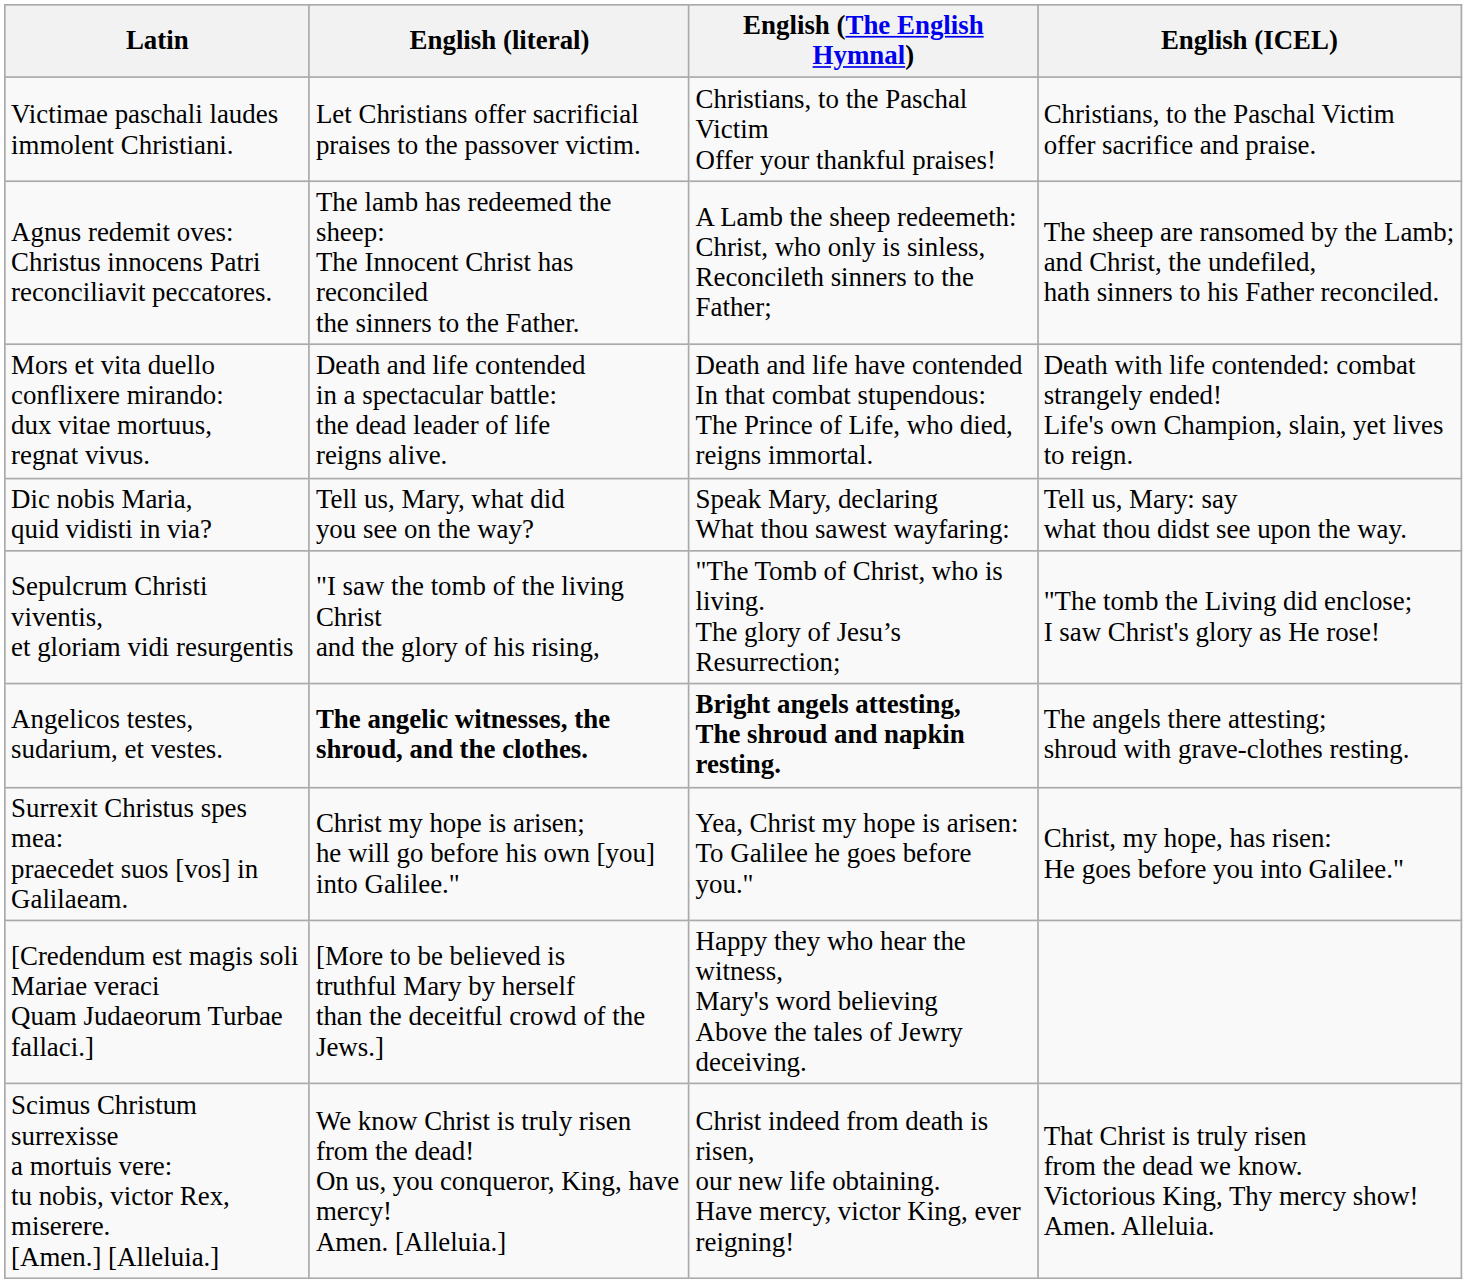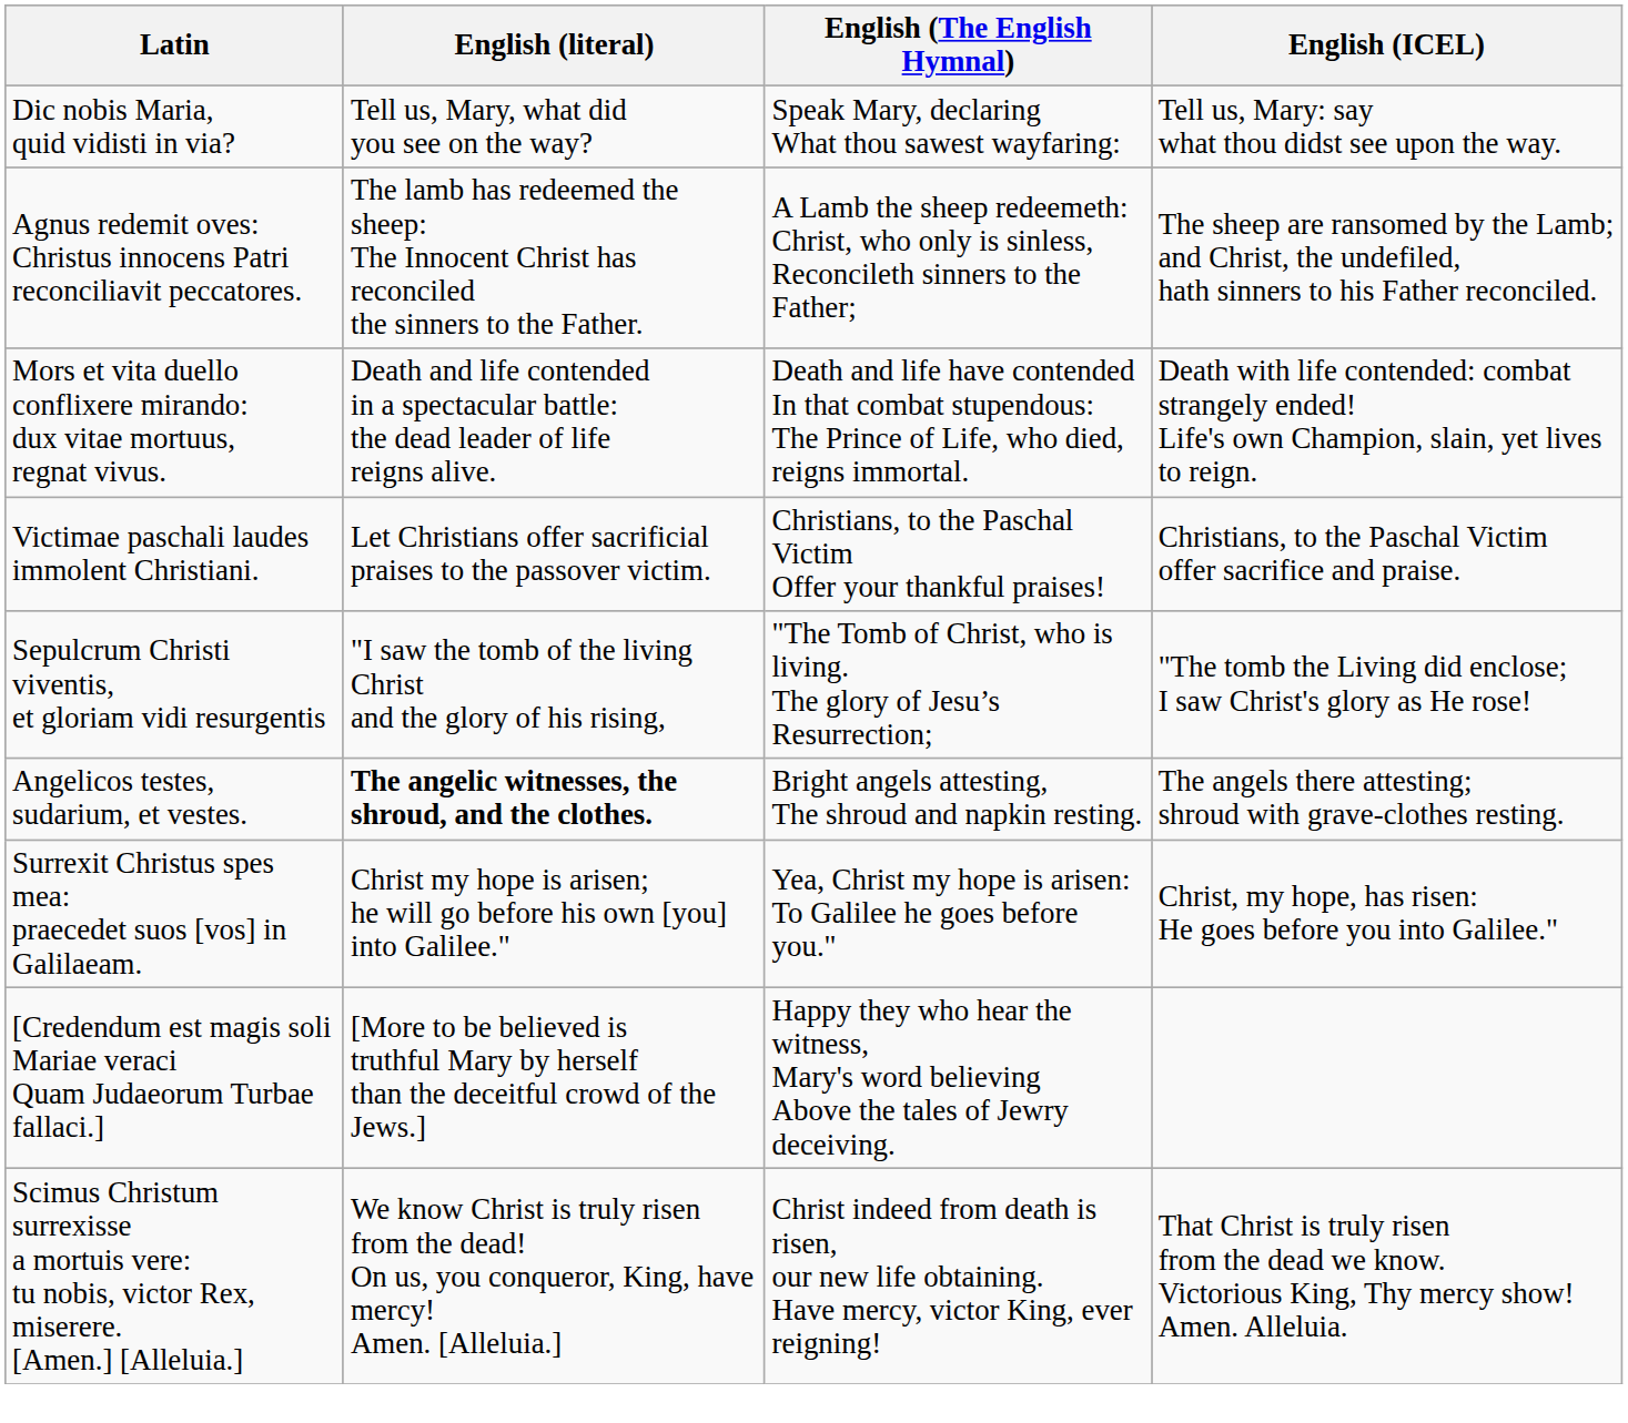 <table class="wikitable">
 <tr>
 <th>Latin</th>
 <th>English (literal)</th>
 <th>English (<a href='#'>The English Hymnal</a>)</th>
 <th>English (ICEL)</th>
 </tr>
 <tr>
-<td>Victimae paschali laudes<br>immolent Christiani.</td>
-<td>Let Christians offer sacrificial<br>praises to the passover victim.</td>
-<td>Christians, to the Paschal Victim<br>Offer your thankful praises!</td>
-<td>Christians, to the Paschal Victim<br>offer sacrifice and praise.</td>
+<td>Dic nobis Maria,<br>quid vidisti in via?</td>
+<td>Tell us, Mary, what did<br>you see on the way?</td>
+<td>Speak Mary, declaring<br>What thou sawest wayfaring:</td>
+<td>Tell us, Mary: say<br>what thou didst see upon the way.</td>
 </tr>
 <tr>
 <td>Agnus redemit oves:<br>Christus innocens Patri<br>reconciliavit peccatores.</td>
 <td>The lamb has redeemed the sheep:<br>The Innocent Christ has reconciled<br>the sinners to the Father.</td>
 <td>A Lamb the sheep redeemeth:<br>Christ, who only is sinless,<br>Reconcileth sinners to the Father;</td>
 <td>The sheep are ransomed by the Lamb;<br>and Christ, the undefiled,<br>hath sinners to his Father reconciled.</td>
 </tr>
 <tr>
 <td>Mors et vita duello<br>conflixere mirando:<br>dux vitae mortuus,<br>regnat vivus.</td>
 <td>Death and life contended<br>in a spectacular battle:<br>the dead leader of life<br>reigns alive.</td>
 <td>Death and life have contended<br>In that combat stupendous:<br>The Prince of Life, who died,<br>reigns immortal.</td>
 <td>Death with life contended: combat strangely ended!<br>Life's own Champion, slain, yet lives to reign.</td>
 </tr>
 <tr>
-<td>Dic nobis Maria,<br>quid vidisti in via?</td>
-<td>Tell us, Mary, what did<br>you see on the way?</td>
-<td>Speak Mary, declaring<br>What thou sawest wayfaring:</td>
-<td>Tell us, Mary: say<br>what thou didst see upon the way.</td>
+<td>Victimae paschali laudes<br>immolent Christiani.</td>
+<td>Let Christians offer sacrificial<br>praises to the passover victim.</td>
+<td>Christians, to the Paschal Victim<br>Offer your thankful praises!</td>
+<td>Christians, to the Paschal Victim<br>offer sacrifice and praise.</td>
 </tr>
 <tr>
 <td>Sepulcrum Christi viventis,<br>et gloriam vidi resurgentis</td>
 <td>"I saw the tomb of the living Christ<br>and the glory of his rising,</td>
 <td>"The Tomb of Christ, who is living.<br>The glory of Jesu’s Resurrection;</td>
 <td>"The tomb the Living did enclose;<br>I saw Christ's glory as He rose!</td>
 </tr>
 <tr>
 <td>Angelicos testes,<br>sudarium, et vestes.</td>
 <td><strong>The angelic witnesses, the<br>shroud, and the clothes.</strong></td>
-<td><strong>Bright angels attesting,<br>The shroud and napkin resting.</strong></td>
+<td>Bright angels attesting,<br>The shroud and napkin resting.</td>
 <td>The angels there attesting;<br>shroud with grave-clothes resting.</td>
 </tr>
 <tr>
 <td>Surrexit Christus spes mea:<br>praecedet suos [vos] in Galilaeam.</td>
 <td>Christ my hope is arisen;<br>he will go before his own [you] into Galilee."</td>
 <td>Yea, Christ my hope is arisen:<br>To Galilee he goes before you."</td>
 <td>Christ, my hope, has risen:<br>He goes before you into Galilee."</td>
 </tr>
 <tr>
 <td>[Credendum est magis soli<br>Mariae veraci<br>Quam Judaeorum Turbae fallaci.]</td>
 <td>[More to be believed is<br>truthful Mary by herself<br>than the deceitful crowd of the Jews.]</td>
 <td>Happy they who hear the witness,<br>Mary's word believing<br>Above the tales of Jewry deceiving.</td>
 <td></td>
 </tr>
 <tr>
 <td>Scimus Christum surrexisse<br>a mortuis vere:<br>tu nobis, victor Rex, miserere.<br>[Amen.] [Alleluia.]</td>
 <td>We know Christ is truly risen from the dead!<br>On us, you conqueror, King, have mercy!<br>Amen. [Alleluia.]</td>
 <td>Christ indeed from death is risen,<br>our new life obtaining.<br>Have mercy, victor King, ever reigning!</td>
 <td>That Christ is truly risen<br>from the dead we know.<br>Victorious King, Thy mercy show!<br>Amen. Alleluia.</td>
 </tr>
 </table>
